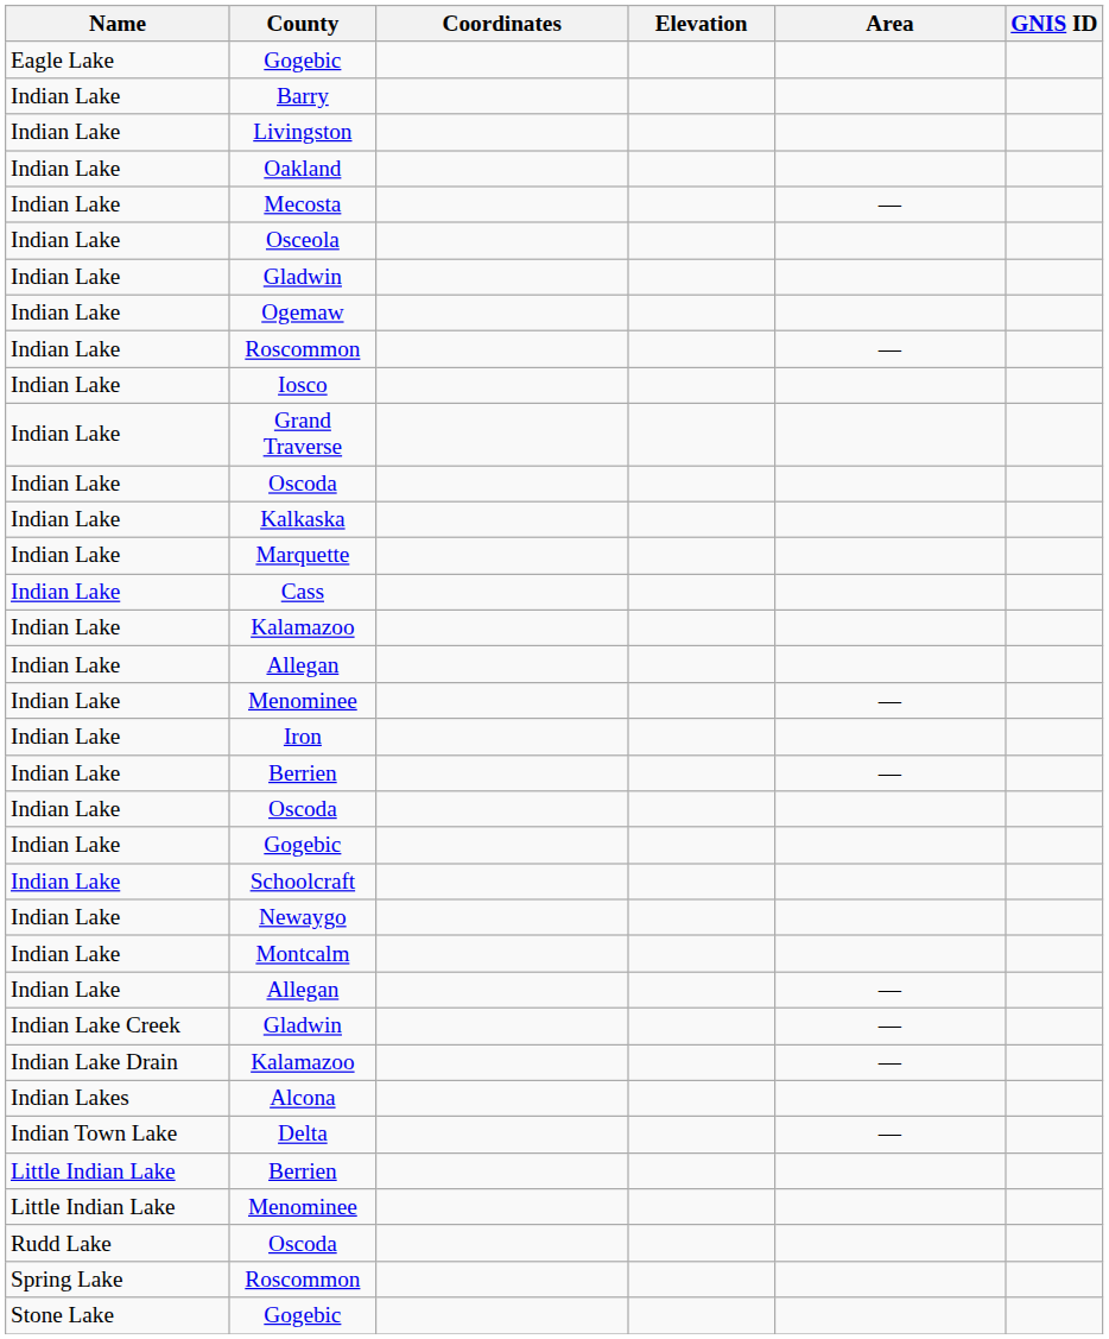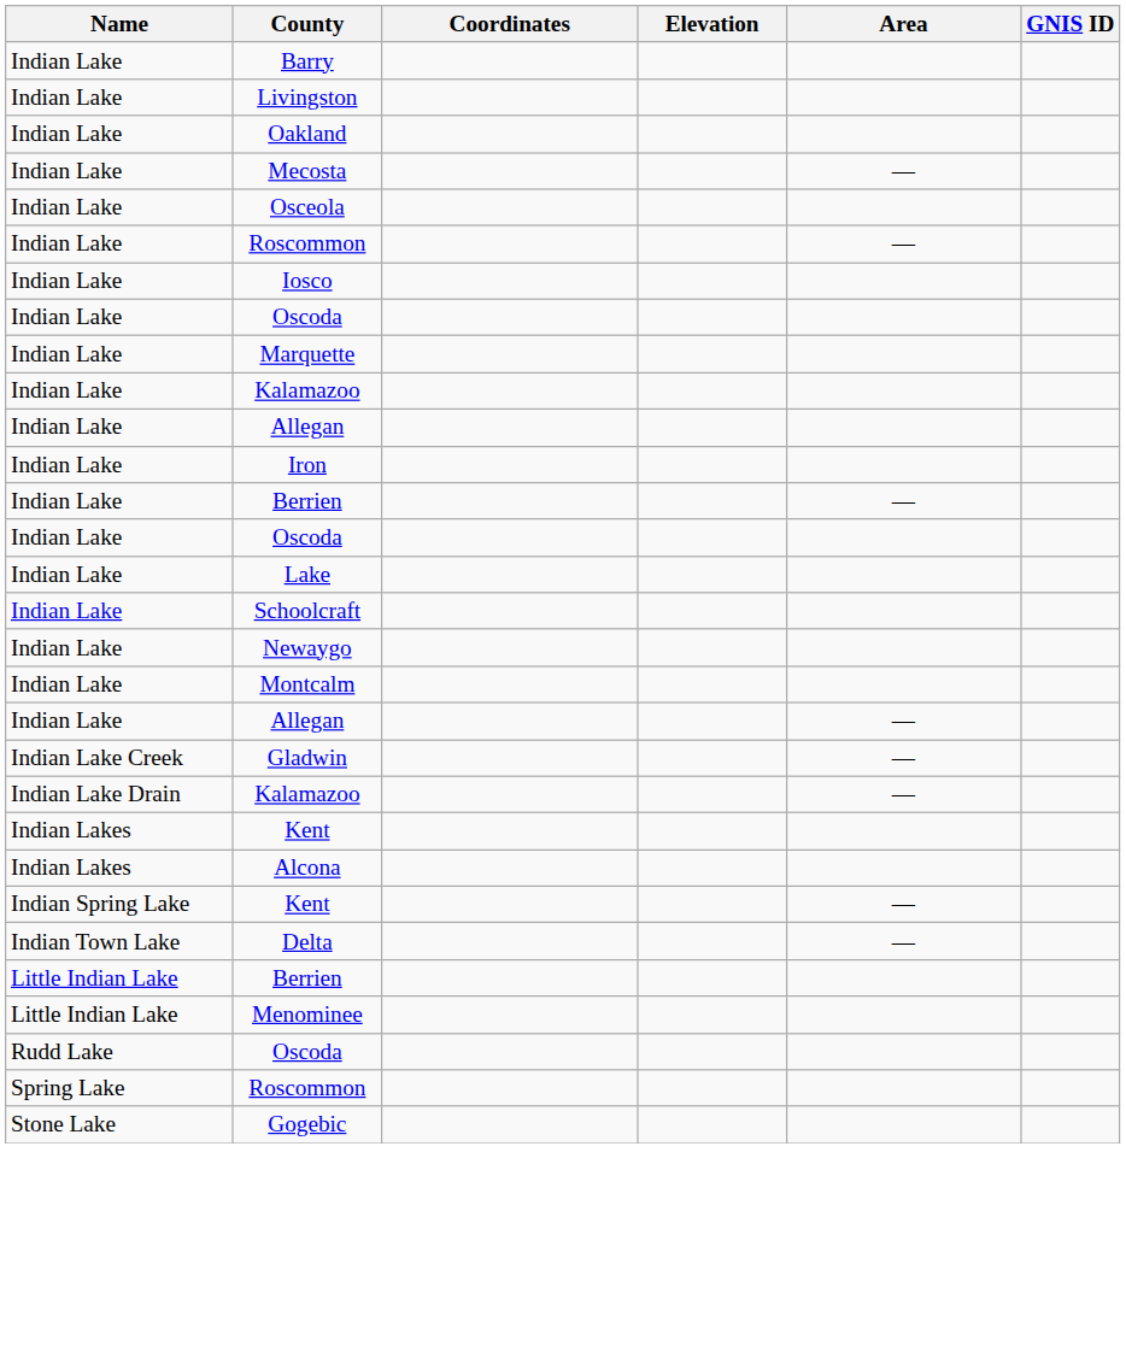 <table class="wikitable sortable"  style="text-align:center">
 <tr>
 <th width="150pt">Name</th>
 <th width="95pt">County</th>
 <th width="170pt">Coordinates</th>
 <th width="95pt" data-sort-type="number">Elevation</th>
 <th width="155pt" data-sort-type="number">Area</th>
 <th class="unsortable"><a href='#'>GNIS</a> ID</th>
-</tr>
-<tr>
-<td align="left">Eagle Lake</td>
-<td><a href='#'>Gogebic</a></td>
-<td></td>
-<td></td>
-<td></td>
-<td></td>
 </tr>
 <tr>
 <td align="left">Indian Lake</td>
 <td><a href='#'>Barry</a></td>
 <td></td>
 <td></td>
 <td></td>
 <td></td>
 </tr>
 <tr>
 <td align="left">Indian Lake</td>
 <td><a href='#'>Livingston</a></td>
 <td></td>
 <td></td>
 <td></td>
 <td></td>
 </tr>
 <tr>
 <td align="left">Indian Lake</td>
 <td><a href='#'>Oakland</a></td>
 <td></td>
 <td></td>
 <td></td>
 <td></td>
 </tr>
 <tr>
 <td align="left">Indian Lake</td>
 <td><a href='#'>Mecosta</a></td>
 <td></td>
 <td></td>
 <td>—</td>
 <td></td>
 </tr>
 <tr>
 <td align="left">Indian Lake</td>
 <td><a href='#'>Osceola</a></td>
 <td></td>
 <td></td>
 <td></td>
 <td></td>
 </tr>
 <tr>
 <td align="left">Indian Lake</td>
-<td><a href='#'>Gladwin</a></td>
-<td></td>
-<td></td>
-<td></td>
-<td></td>
-</tr>
-<tr>
-<td align="left">Indian Lake</td>
-<td><a href='#'>Ogemaw</a></td>
-<td></td>
-<td></td>
-<td></td>
-<td></td>
-</tr>
-<tr>
-<td align="left">Indian Lake</td>
 <td><a href='#'>Roscommon</a></td>
 <td></td>
 <td></td>
 <td>—</td>
 <td></td>
 </tr>
 <tr>
 <td align="left">Indian Lake</td>
 <td><a href='#'>Iosco</a></td>
 <td></td>
 <td></td>
 <td></td>
 <td></td>
 </tr>
 <tr>
 <td align="left">Indian Lake</td>
-<td><a href='#'>Grand Traverse</a></td>
-<td></td>
-<td></td>
-<td></td>
-<td></td>
-</tr>
-<tr>
-<td align="left">Indian Lake</td>
 <td><a href='#'>Oscoda</a></td>
 <td></td>
 <td></td>
 <td></td>
 <td></td>
 </tr>
 <tr>
 <td align="left">Indian Lake</td>
-<td><a href='#'>Kalkaska</a></td>
-<td></td>
-<td></td>
-<td></td>
-<td></td>
-</tr>
-<tr>
-<td align="left">Indian Lake</td>
 <td><a href='#'>Marquette</a></td>
-<td></td>
-<td></td>
-<td></td>
-<td></td>
-</tr>
-<tr>
-<td align="left"><a href='#'>Indian Lake</a></td>
-<td><a href='#'>Cass</a></td>
 <td></td>
 <td></td>
 <td></td>
 <td></td>
 </tr>
 <tr>
 <td align="left">Indian Lake</td>
 <td><a href='#'>Kalamazoo</a></td>
 <td></td>
 <td></td>
 <td></td>
 <td></td>
 </tr>
 <tr>
 <td align="left">Indian Lake</td>
 <td><a href='#'>Allegan</a></td>
 <td></td>
 <td></td>
 <td></td>
-<td></td>
-</tr>
-<tr>
-<td align="left">Indian Lake</td>
-<td><a href='#'>Menominee</a></td>
-<td></td>
-<td></td>
-<td>—</td>
 <td></td>
 </tr>
 <tr>
 <td align="left">Indian Lake</td>
 <td><a href='#'>Iron</a></td>
 <td></td>
 <td></td>
 <td></td>
 <td></td>
 </tr>
 <tr>
 <td align="left">Indian Lake</td>
 <td><a href='#'>Berrien</a></td>
 <td></td>
 <td></td>
 <td>—</td>
 <td></td>
 </tr>
 <tr>
 <td align="left">Indian Lake</td>
 <td><a href='#'>Oscoda</a></td>
 <td></td>
 <td></td>
 <td></td>
 <td></td>
 </tr>
 <tr>
 <td align="left">Indian Lake</td>
-<td><a href='#'>Gogebic</a></td>
+<td><a href='#'>Lake</a></td>
 <td></td>
 <td></td>
 <td></td>
 <td></td>
 </tr>
 <tr>
 <td align="left"><a href='#'>Indian Lake</a></td>
 <td><a href='#'>Schoolcraft</a></td>
 <td></td>
 <td></td>
 <td></td>
 <td></td>
 </tr>
 <tr>
 <td align="left">Indian Lake</td>
 <td><a href='#'>Newaygo</a></td>
 <td></td>
 <td></td>
 <td></td>
 <td></td>
 </tr>
 <tr>
 <td align="left">Indian Lake</td>
 <td><a href='#'>Montcalm</a></td>
 <td></td>
 <td></td>
 <td></td>
 <td></td>
 </tr>
 <tr>
 <td align="left">Indian Lake</td>
 <td><a href='#'>Allegan</a></td>
 <td></td>
 <td></td>
 <td>—</td>
 <td></td>
 </tr>
 <tr>
 <td align="left">Indian Lake Creek</td>
 <td><a href='#'>Gladwin</a></td>
 <td></td>
 <td></td>
 <td>—</td>
 <td></td>
 </tr>
 <tr>
 <td align="left">Indian Lake Drain</td>
 <td><a href='#'>Kalamazoo</a></td>
 <td></td>
 <td></td>
 <td>—</td>
 <td></td>
 </tr>
 <tr>
 <td align="left">Indian Lakes</td>
+<td><a href='#'>Kent</a></td>
+<td></td>
+<td></td>
+<td></td>
+<td></td>
+</tr>
+<tr>
+<td align="left">Indian Lakes</td>
 <td><a href='#'>Alcona</a></td>
 <td></td>
 <td></td>
 <td></td>
+<td></td>
+</tr>
+<tr>
+<td align="left">Indian Spring Lake</td>
+<td><a href='#'>Kent</a></td>
+<td></td>
+<td></td>
+<td>—</td>
 <td></td>
 </tr>
 <tr>
 <td align="left">Indian Town Lake</td>
 <td><a href='#'>Delta</a></td>
 <td></td>
 <td></td>
 <td>—</td>
 <td></td>
 </tr>
 <tr>
 <td align="left"><a href='#'>Little Indian Lake</a></td>
 <td><a href='#'>Berrien</a></td>
 <td></td>
 <td></td>
 <td></td>
 <td></td>
 </tr>
 <tr>
 <td align="left">Little Indian Lake</td>
 <td><a href='#'>Menominee</a></td>
 <td></td>
 <td></td>
 <td></td>
 <td></td>
 </tr>
 <tr>
 <td align="left">Rudd Lake</td>
 <td><a href='#'>Oscoda</a></td>
 <td></td>
 <td></td>
 <td></td>
 <td></td>
 </tr>
 <tr>
 <td align="left">Spring Lake</td>
 <td><a href='#'>Roscommon</a></td>
 <td></td>
 <td></td>
 <td></td>
 <td></td>
 </tr>
 <tr>
 <td align="left">Stone Lake</td>
 <td><a href='#'>Gogebic</a></td>
 <td></td>
 <td></td>
 <td></td>
 <td></td>
 </tr>
 </table>
